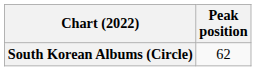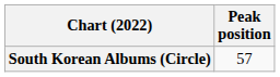 <table class="wikitable plainrowheaders" style="text-align:center">
 <tr>
 <th scope="col">Chart (2022)</th>
 <th scope="col">Peak<br>position</th>
 </tr>
 <tr>
 <th scope="row">South Korean Albums (Circle)</th>
-<td>62</td>
+<td>57</td>
 </tr>
 </table>
